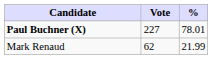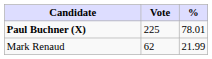 <table class="wikitable">
 <tr>
 <th style="background:#ddf; width:200px;">Candidate</th>
 <th style="background:#ddf; width:50px;">Vote</th>
 <th style="background:#ddf; width:30px;">%</th>
 </tr>
 <tr>
 <td><strong>Paul Buchner (X)</strong></td>
-<td>227</td>
+<td>225</td>
 <td>78.01</td>
 </tr>
 <tr>
 <td>Mark Renaud</td>
 <td>62</td>
 <td>21.99</td>
 </tr>
 </table>
